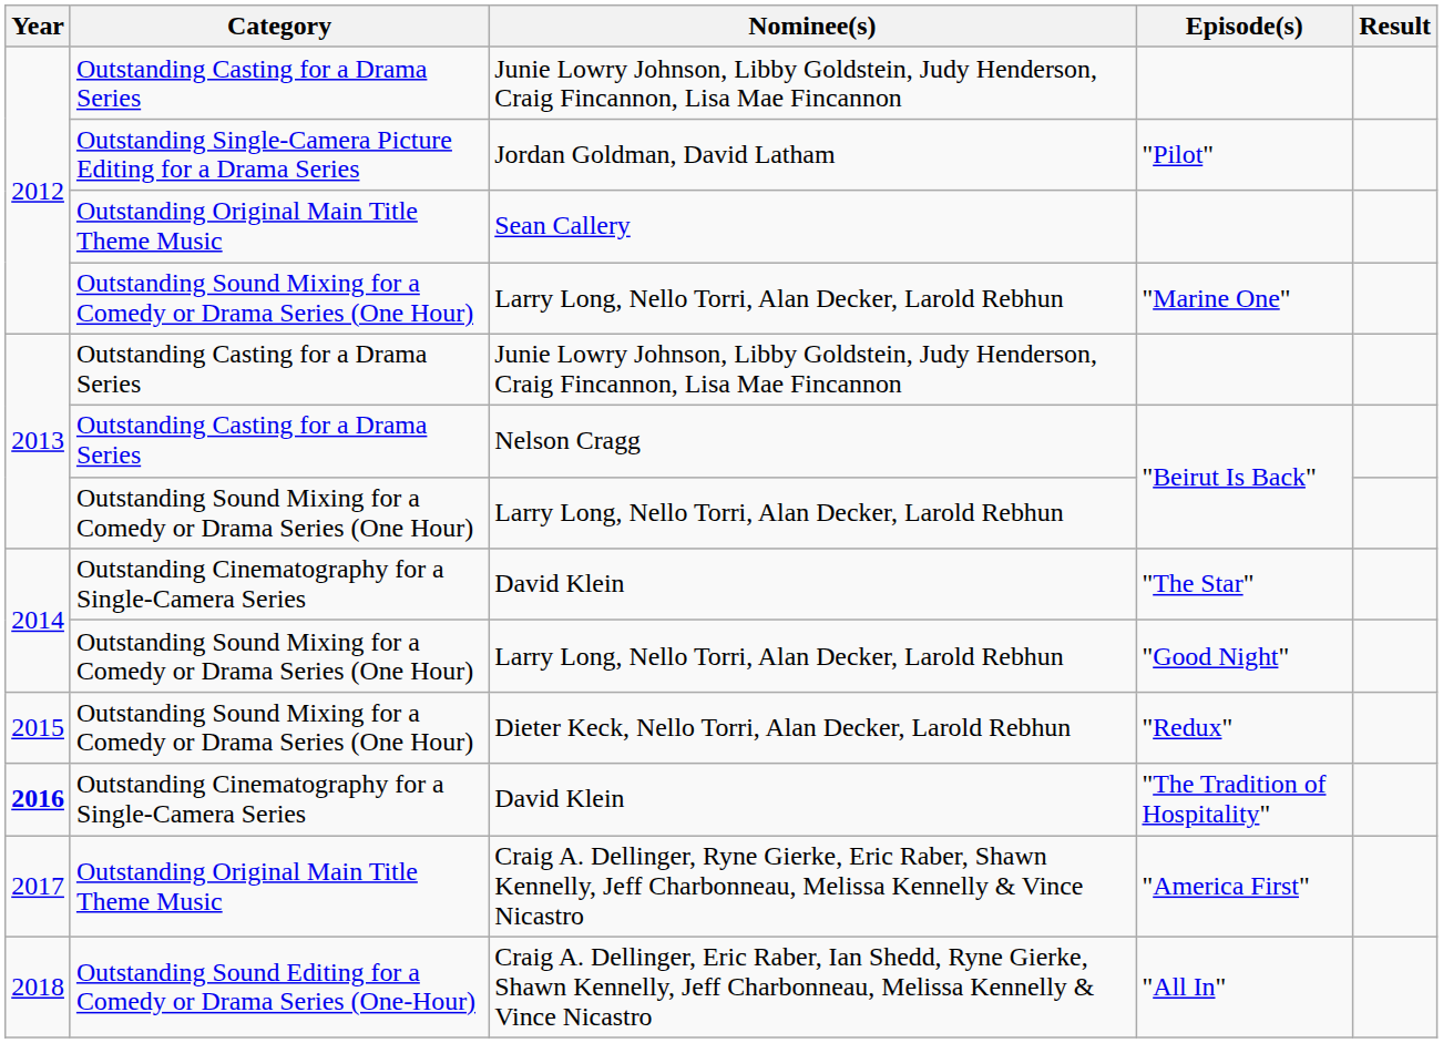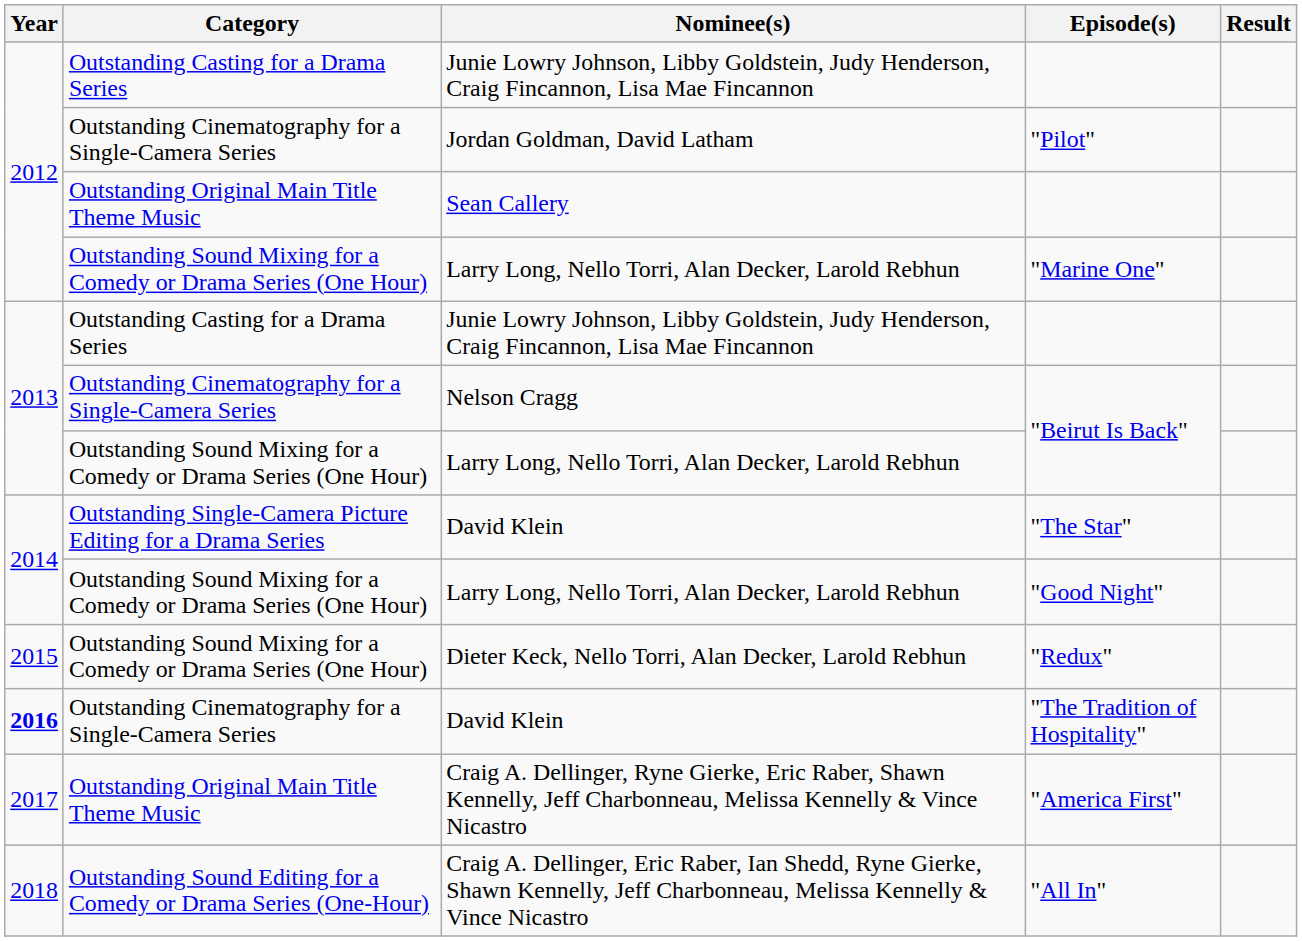 <table class="wikitable">
 <tr>
 <th>Year</th>
 <th>Category</th>
 <th>Nominee(s)</th>
 <th>Episode(s)</th>
 <th>Result</th>
 </tr>
 <tr>
 <td rowspan="4"><a href='#'>2012</a></td>
 <td><a href='#'>Outstanding Casting for a Drama Series</a></td>
 <td>Junie Lowry Johnson, Libby Goldstein, Judy Henderson, Craig Fincannon, Lisa Mae Fincannon</td>
 <td></td>
 <td></td>
 </tr>
 <tr>
-<td><a href='#'>Outstanding Single-Camera Picture Editing for a Drama Series</a></td>
+<td>Outstanding Cinematography for a Single-Camera Series</td>
 <td>Jordan Goldman, David Latham</td>
 <td>"<a href='#'>Pilot</a>"</td>
 <td></td>
 </tr>
 <tr>
 <td><a href='#'>Outstanding Original Main Title Theme Music</a></td>
 <td><a href='#'>Sean Callery</a></td>
 <td></td>
 <td></td>
 </tr>
 <tr>
 <td><a href='#'>Outstanding Sound Mixing for a Comedy or Drama Series (One Hour)</a></td>
 <td>Larry Long, Nello Torri, Alan Decker, Larold Rebhun</td>
 <td>"<a href='#'>Marine One</a>"</td>
 <td></td>
 </tr>
 <tr>
 <td rowspan="3"><a href='#'>2013</a></td>
 <td>Outstanding Casting for a Drama Series</td>
 <td>Junie Lowry Johnson, Libby Goldstein, Judy Henderson, Craig Fincannon, Lisa Mae Fincannon</td>
 <td></td>
 <td></td>
 </tr>
 <tr>
-<td><a href='#'>Outstanding Casting for a Drama Series</a></td>
+<td><a href='#'>Outstanding Cinematography for a Single-Camera Series</a></td>
 <td>Nelson Cragg</td>
 <td rowspan=2>"<a href='#'>Beirut Is Back</a>"</td>
 <td></td>
 </tr>
 <tr>
 <td>Outstanding Sound Mixing for a Comedy or Drama Series (One Hour)</td>
 <td>Larry Long, Nello Torri, Alan Decker, Larold Rebhun</td>
 <td></td>
 </tr>
 <tr>
 <td rowspan="2"><a href='#'>2014</a></td>
-<td>Outstanding Cinematography for a Single-Camera Series</td>
+<td><a href='#'>Outstanding Single-Camera Picture Editing for a Drama Series</a></td>
 <td>David Klein</td>
 <td>"<a href='#'>The Star</a>"</td>
 <td></td>
 </tr>
 <tr>
 <td>Outstanding Sound Mixing for a Comedy or Drama Series (One Hour)</td>
 <td>Larry Long, Nello Torri, Alan Decker, Larold Rebhun</td>
 <td>"<a href='#'>Good Night</a>"</td>
 <td></td>
 </tr>
 <tr>
 <td><a href='#'>2015</a></td>
 <td>Outstanding Sound Mixing for a Comedy or Drama Series (One Hour)</td>
 <td>Dieter Keck, Nello Torri, Alan Decker, Larold Rebhun</td>
 <td>"<a href='#'>Redux</a>"</td>
 <td></td>
 </tr>
 <tr>
 <td><strong><a href='#'>2016</a></strong></td>
 <td>Outstanding Cinematography for a Single-Camera Series</td>
 <td>David Klein</td>
 <td>"<a href='#'>The Tradition of Hospitality</a>"</td>
 <td></td>
 </tr>
 <tr>
 <td><a href='#'>2017</a></td>
 <td><a href='#'>Outstanding Original Main Title Theme Music</a></td>
 <td>Craig A. Dellinger, Ryne Gierke, Eric Raber, Shawn Kennelly, Jeff Charbonneau, Melissa Kennelly & Vince Nicastro</td>
 <td>"<a href='#'>America First</a>"</td>
 <td></td>
 </tr>
 <tr>
 <td><a href='#'>2018</a></td>
 <td><a href='#'>Outstanding Sound Editing for a Comedy or Drama Series (One-Hour)</a></td>
 <td>Craig A. Dellinger, Eric Raber, Ian Shedd, Ryne Gierke, Shawn Kennelly, Jeff Charbonneau, Melissa Kennelly & Vince Nicastro</td>
 <td>"<a href='#'>All In</a>"</td>
 <td></td>
 </tr>
 </table>
